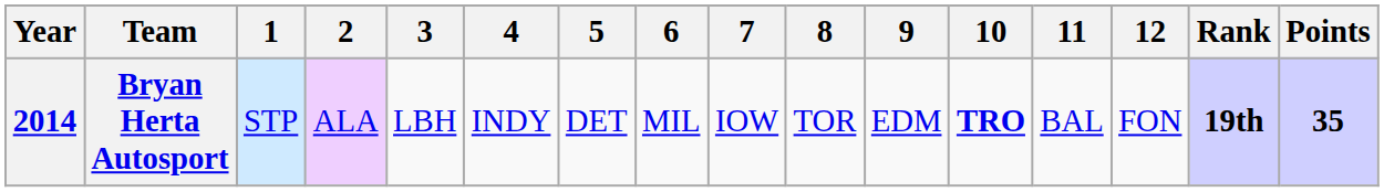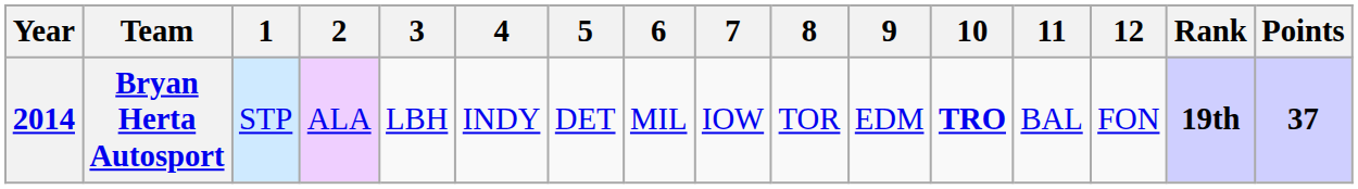 <table class="wikitable" style="text-align:center; font-size:90%">
 <tr>
 <th>Year</th>
 <th>Team</th>
 <th>1</th>
 <th>2</th>
 <th>3</th>
 <th>4</th>
 <th>5</th>
 <th>6</th>
 <th>7</th>
 <th>8</th>
 <th>9</th>
 <th>10</th>
 <th>11</th>
 <th>12</th>
 <th>Rank</th>
 <th>Points</th>
 </tr>
 <tr>
 <th><a href='#'>2014</a></th>
 <th><a href='#'>Bryan Herta Autosport</a></th>
 <td style="background:#CFEAFF;"><a href='#'>STP</a><br></td>
 <td style="background:#EFCFFF;"><a href='#'>ALA</a><br></td>
 <td><a href='#'>LBH</a></td>
 <td><a href='#'>INDY</a></td>
 <td><a href='#'>DET</a></td>
 <td><a href='#'>MIL</a></td>
 <td><a href='#'>IOW</a></td>
 <td><a href='#'>TOR</a></td>
 <td><a href='#'>EDM</a></td>
 <td><strong><a href='#'>TRO</a></strong></td>
 <td><a href='#'>BAL</a></td>
 <td><a href='#'>FON</a></td>
 <th style="background:#CFCFFF;">19th</th>
-<th style="background:#CFCFFF;">35</th>
+<th style="background:#CFCFFF;">37</th>
 </tr>
 </table>
